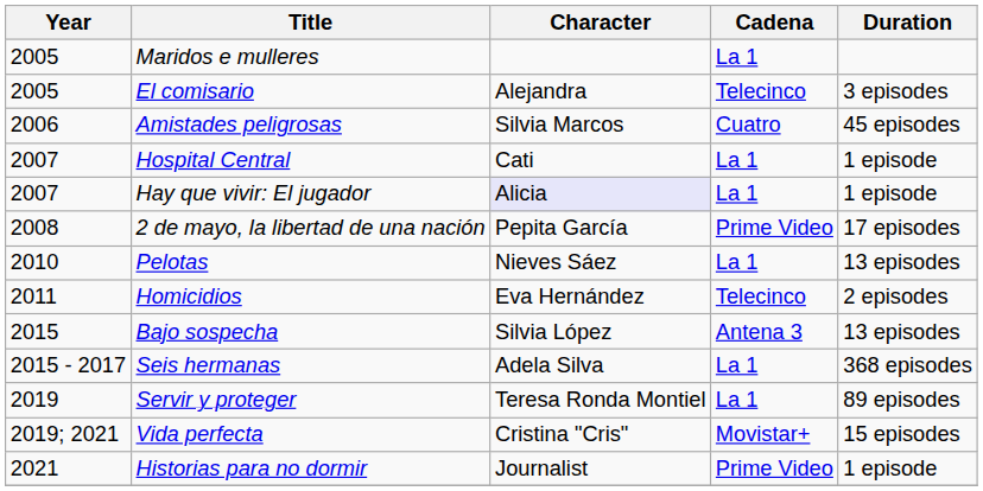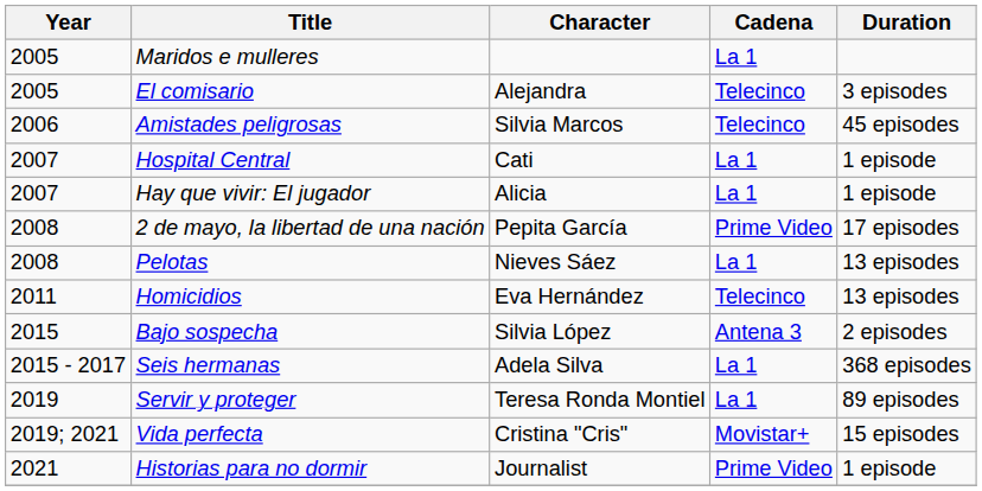 <table class="wikitable sortable">
 <tr>
 <th>Year</th>
 <th>Title</th>
 <th>Character</th>
 <th>Cadena</th>
 <th>Duration</th>
 </tr>
 <tr>
 <td>2005</td>
 <td><em>Maridos e mulleres</em></td>
 <td></td>
 <td><a href='#'>La 1</a></td>
 <td></td>
 </tr>
 <tr>
 <td>2005</td>
 <td><em><a href='#'>El comisario</a></em></td>
 <td>Alejandra</td>
 <td><a href='#'>Telecinco</a></td>
 <td>3 episodes</td>
 </tr>
 <tr>
 <td>2006</td>
 <td><em><a href='#'>Amistades peligrosas</a></em></td>
 <td>Silvia Marcos</td>
-<td><a href='#'>Cuatro</a></td>
+<td><a href='#'>Telecinco</a></td>
 <td>45 episodes</td>
 </tr>
 <tr>
 <td>2007</td>
 <td><em><a href='#'>Hospital Central</a></em></td>
 <td>Cati</td>
 <td><a href='#'>La 1</a></td>
 <td>1 episode</td>
 </tr>
 <tr>
 <td>2007</td>
 <td><em>Hay que vivir: El jugador</em></td>
-<td style="background: lavender;">Alicia</td>
+<td>Alicia</td>
 <td><a href='#'>La 1</a></td>
 <td>1 episode</td>
 </tr>
 <tr>
 <td>2008</td>
 <td><em>2 de mayo, la libertad de una nación</em></td>
 <td>Pepita García</td>
 <td><a href='#'>Prime Video</a></td>
 <td>17 episodes</td>
 </tr>
 <tr>
-<td>2010</td>
+<td>2008</td>
 <td><em><a href='#'>Pelotas</a></em></td>
 <td>Nieves Sáez</td>
 <td><a href='#'>La 1</a></td>
 <td>13 episodes</td>
 </tr>
 <tr>
 <td>2011</td>
 <td><em><a href='#'>Homicidios</a></em></td>
 <td>Eva Hernández</td>
 <td><a href='#'>Telecinco</a></td>
-<td>2 episodes</td>
+<td>13 episodes</td>
 </tr>
 <tr>
 <td>2015</td>
 <td><em><a href='#'>Bajo sospecha</a></em></td>
 <td>Silvia López</td>
 <td><a href='#'>Antena 3</a></td>
-<td>13 episodes</td>
+<td>2 episodes</td>
 </tr>
 <tr>
 <td>2015 - 2017</td>
 <td><em><a href='#'>Seis hermanas</a></em></td>
 <td>Adela Silva</td>
 <td><a href='#'>La 1</a></td>
 <td>368 episodes</td>
 </tr>
 <tr>
 <td>2019</td>
 <td><em><a href='#'>Servir y proteger</a></em></td>
 <td>Teresa Ronda Montiel</td>
 <td><a href='#'>La 1</a></td>
 <td>89 episodes</td>
 </tr>
 <tr>
 <td>2019; 2021</td>
 <td><em><a href='#'>Vida perfecta</a></em></td>
 <td>Cristina "Cris"</td>
 <td><a href='#'>Movistar+</a></td>
 <td>15 episodes</td>
 </tr>
 <tr>
 <td>2021</td>
 <td><em><a href='#'>Historias para no dormir</a></em></td>
 <td>Journalist</td>
 <td><a href='#'>Prime Video</a></td>
 <td>1 episode</td>
 </tr>
 <tr>
 </tr>
 </table>
